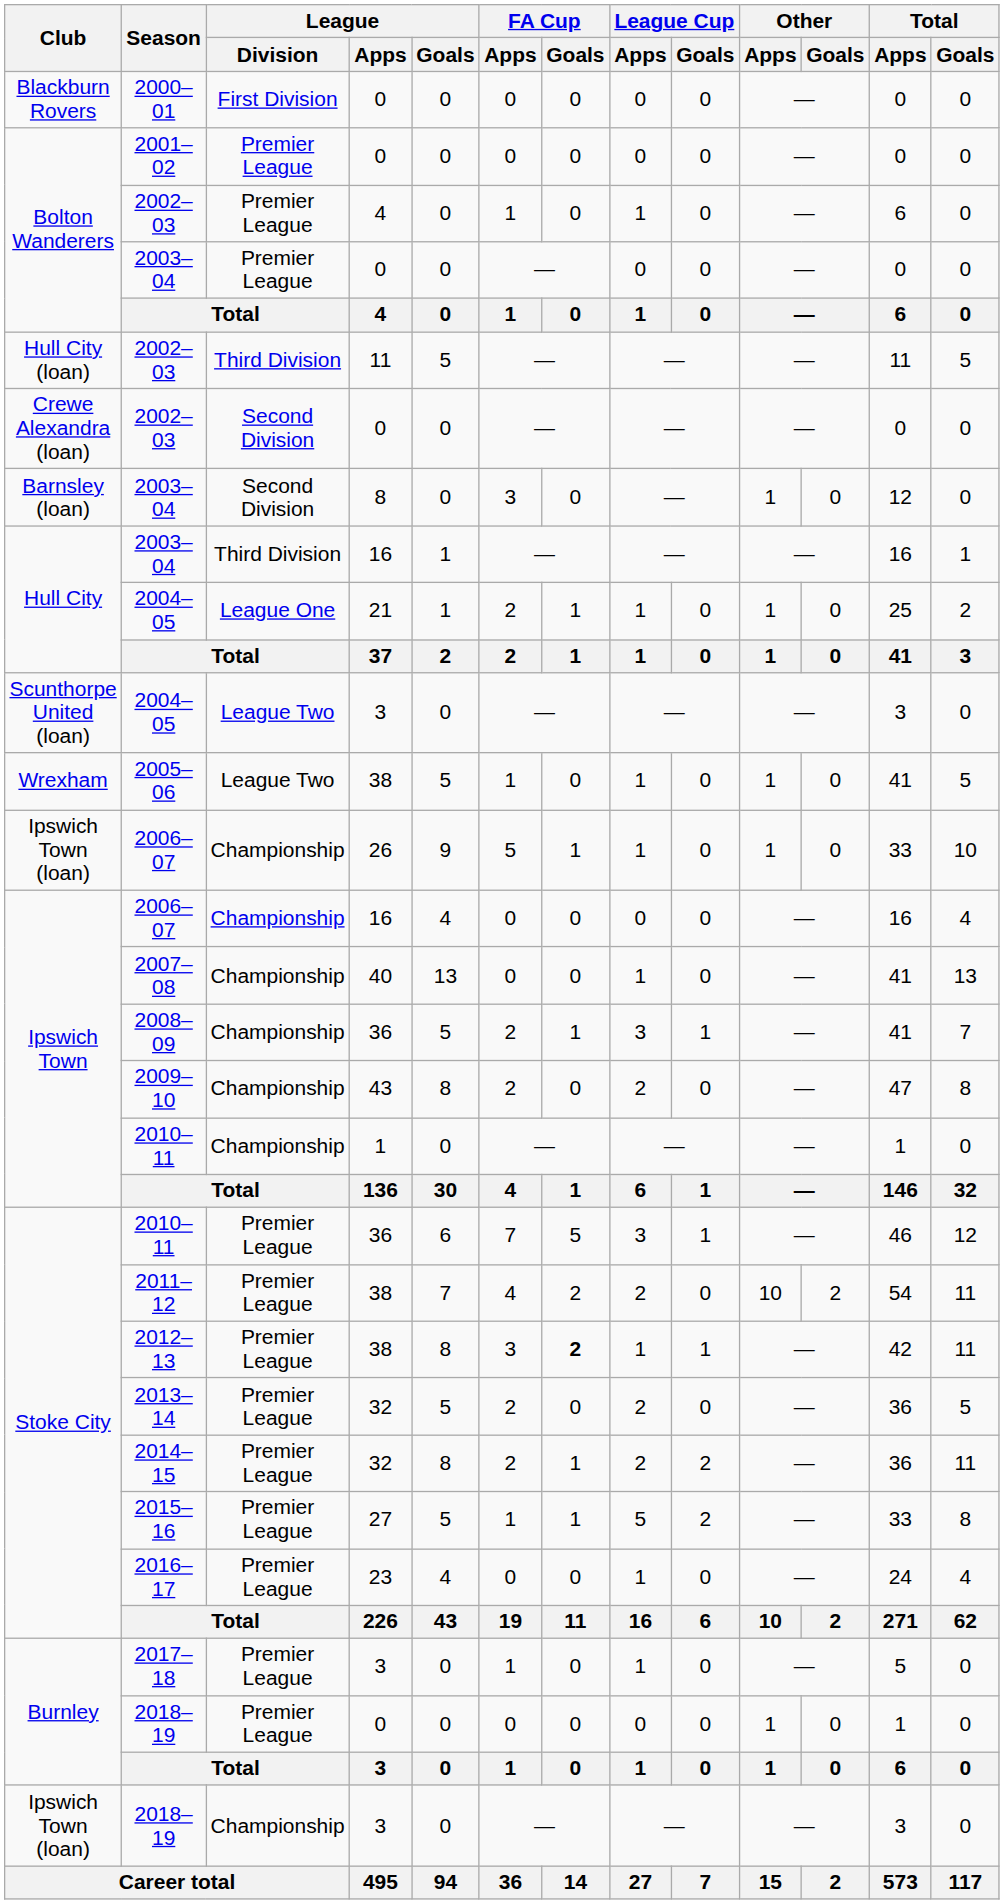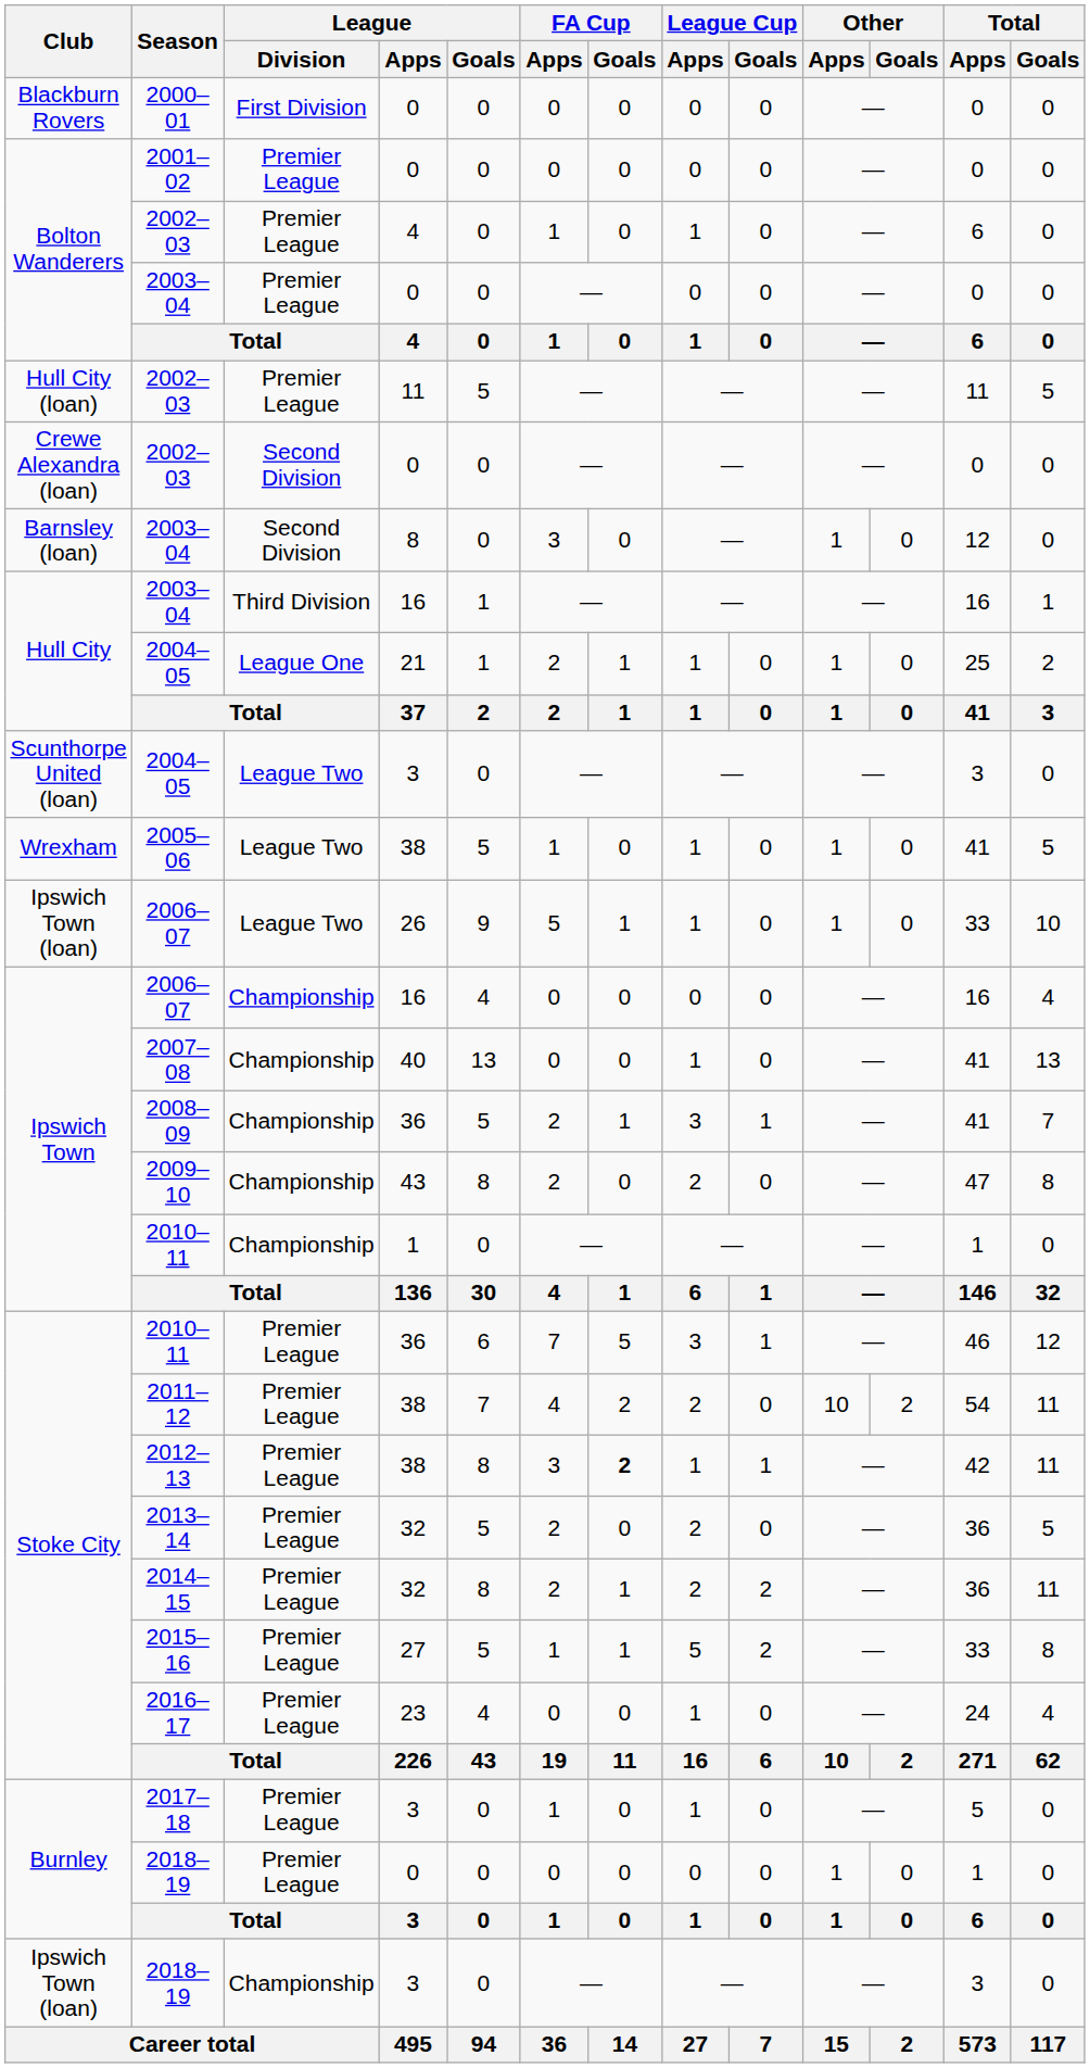 <table class="wikitable" style="text-align:center">
 <tr>
 <th rowspan="2">Club</th>
 <th rowspan="2">Season</th>
 <th colspan="3">League</th>
 <th colspan="2"><a href='#'>FA Cup</a></th>
 <th colspan="2"><a href='#'>League Cup</a></th>
 <th colspan="2">Other</th>
 <th colspan="2">Total</th>
 </tr>
 <tr>
 <th>Division</th>
 <th>Apps</th>
 <th>Goals</th>
 <th>Apps</th>
 <th>Goals</th>
 <th>Apps</th>
 <th>Goals</th>
 <th>Apps</th>
 <th>Goals</th>
 <th>Apps</th>
 <th>Goals</th>
 </tr>
 <tr>
 <td><a href='#'>Blackburn Rovers</a></td>
 <td><a href='#'>2000–01</a></td>
 <td><a href='#'>First Division</a></td>
 <td>0</td>
 <td>0</td>
 <td>0</td>
 <td>0</td>
 <td>0</td>
 <td>0</td>
 <td colspan="2">—</td>
 <td>0</td>
 <td>0</td>
 </tr>
 <tr>
 <td rowspan="4"><a href='#'>Bolton Wanderers</a></td>
 <td><a href='#'>2001–02</a></td>
 <td><a href='#'>Premier League</a></td>
 <td>0</td>
 <td>0</td>
 <td>0</td>
 <td>0</td>
 <td>0</td>
 <td>0</td>
 <td colspan="2">—</td>
 <td>0</td>
 <td>0</td>
 </tr>
 <tr>
 <td><a href='#'>2002–03</a></td>
 <td>Premier League</td>
 <td>4</td>
 <td>0</td>
 <td>1</td>
 <td>0</td>
 <td>1</td>
 <td>0</td>
 <td colspan="2">—</td>
 <td>6</td>
 <td>0</td>
 </tr>
 <tr>
 <td><a href='#'>2003–04</a></td>
 <td>Premier League</td>
 <td>0</td>
 <td>0</td>
 <td colspan="2">—</td>
 <td>0</td>
 <td>0</td>
 <td colspan="2">—</td>
 <td>0</td>
 <td>0</td>
 </tr>
 <tr>
 <th colspan="2">Total</th>
 <th>4</th>
 <th>0</th>
 <th>1</th>
 <th>0</th>
 <th>1</th>
 <th>0</th>
 <th colspan="2">—</th>
 <th>6</th>
 <th>0</th>
 </tr>
 <tr>
 <td><a href='#'>Hull City</a> (loan)</td>
 <td><a href='#'>2002–03</a></td>
-<td><a href='#'>Third Division</a></td>
+<td>Premier League</td>
 <td>11</td>
 <td>5</td>
 <td colspan="2">—</td>
 <td colspan="2">—</td>
 <td colspan="2">—</td>
 <td>11</td>
 <td>5</td>
 </tr>
 <tr>
 <td><a href='#'>Crewe Alexandra</a> (loan)</td>
 <td><a href='#'>2002–03</a></td>
 <td><a href='#'>Second Division</a></td>
 <td>0</td>
 <td>0</td>
 <td colspan="2">—</td>
 <td colspan="2">—</td>
 <td colspan="2">—</td>
 <td>0</td>
 <td>0</td>
 </tr>
 <tr>
 <td><a href='#'>Barnsley</a> (loan)</td>
 <td><a href='#'>2003–04</a></td>
 <td>Second Division</td>
 <td>8</td>
 <td>0</td>
 <td>3</td>
 <td>0</td>
 <td colspan="2">—</td>
 <td>1</td>
 <td>0</td>
 <td>12</td>
 <td>0</td>
 </tr>
 <tr>
 <td rowspan="3"><a href='#'>Hull City</a></td>
 <td><a href='#'>2003–04</a></td>
 <td>Third Division</td>
 <td>16</td>
 <td>1</td>
 <td colspan="2">—</td>
 <td colspan="2">—</td>
 <td colspan="2">—</td>
 <td>16</td>
 <td>1</td>
 </tr>
 <tr>
 <td><a href='#'>2004–05</a></td>
 <td><a href='#'>League One</a></td>
 <td>21</td>
 <td>1</td>
 <td>2</td>
 <td>1</td>
 <td>1</td>
 <td>0</td>
 <td>1</td>
 <td>0</td>
 <td>25</td>
 <td>2</td>
 </tr>
 <tr>
 <th colspan="2">Total</th>
 <th>37</th>
 <th>2</th>
 <th>2</th>
 <th>1</th>
 <th>1</th>
 <th>0</th>
 <th>1</th>
 <th>0</th>
 <th>41</th>
 <th>3</th>
 </tr>
 <tr>
 <td><a href='#'>Scunthorpe United</a> (loan)</td>
 <td><a href='#'>2004–05</a></td>
 <td><a href='#'>League Two</a></td>
 <td>3</td>
 <td>0</td>
 <td colspan="2">—</td>
 <td colspan="2">—</td>
 <td colspan="2">—</td>
 <td>3</td>
 <td>0</td>
 </tr>
 <tr>
 <td><a href='#'>Wrexham</a></td>
 <td><a href='#'>2005–06</a></td>
 <td>League Two</td>
 <td>38</td>
 <td>5</td>
 <td>1</td>
 <td>0</td>
 <td>1</td>
 <td>0</td>
 <td>1</td>
 <td>0</td>
 <td>41</td>
 <td>5</td>
 </tr>
 <tr>
 <td>Ipswich Town (loan)</td>
 <td><a href='#'>2006–07</a></td>
-<td>Championship</td>
+<td>League Two</td>
 <td>26</td>
 <td>9</td>
 <td>5</td>
 <td>1</td>
 <td>1</td>
 <td>0</td>
 <td>1</td>
 <td>0</td>
 <td>33</td>
 <td>10</td>
 </tr>
 <tr>
 <td rowspan="6"><a href='#'>Ipswich Town</a></td>
 <td><a href='#'>2006–07</a></td>
 <td><a href='#'>Championship</a></td>
 <td>16</td>
 <td>4</td>
 <td>0</td>
 <td>0</td>
 <td>0</td>
 <td>0</td>
 <td colspan="2">—</td>
 <td>16</td>
 <td>4</td>
 </tr>
 <tr>
 <td><a href='#'>2007–08</a></td>
 <td>Championship</td>
 <td>40</td>
 <td>13</td>
 <td>0</td>
 <td>0</td>
 <td>1</td>
 <td>0</td>
 <td colspan="2">—</td>
 <td>41</td>
 <td>13</td>
 </tr>
 <tr>
 <td><a href='#'>2008–09</a></td>
 <td>Championship</td>
 <td>36</td>
 <td>5</td>
 <td>2</td>
 <td>1</td>
 <td>3</td>
 <td>1</td>
 <td colspan="2">—</td>
 <td>41</td>
 <td>7</td>
 </tr>
 <tr>
 <td><a href='#'>2009–10</a></td>
 <td>Championship</td>
 <td>43</td>
 <td>8</td>
 <td>2</td>
 <td>0</td>
 <td>2</td>
 <td>0</td>
 <td colspan="2">—</td>
 <td>47</td>
 <td>8</td>
 </tr>
 <tr>
 <td><a href='#'>2010–11</a></td>
 <td>Championship</td>
 <td>1</td>
 <td>0</td>
 <td colspan="2">—</td>
 <td colspan="2">—</td>
 <td colspan="2">—</td>
 <td>1</td>
 <td>0</td>
 </tr>
 <tr>
 <th colspan="2">Total</th>
 <th>136</th>
 <th>30</th>
 <th>4</th>
 <th>1</th>
 <th>6</th>
 <th>1</th>
 <th colspan="2">—</th>
 <th>146</th>
 <th>32</th>
 </tr>
 <tr>
 <td rowspan="8"><a href='#'>Stoke City</a></td>
 <td><a href='#'>2010–11</a></td>
 <td>Premier League</td>
 <td>36</td>
 <td>6</td>
 <td>7</td>
 <td>5</td>
 <td>3</td>
 <td>1</td>
 <td colspan="2">—</td>
 <td>46</td>
 <td>12</td>
 </tr>
 <tr>
 <td><a href='#'>2011–12</a></td>
 <td>Premier League</td>
 <td>38</td>
 <td>7</td>
 <td>4</td>
 <td>2</td>
 <td>2</td>
 <td>0</td>
 <td>10</td>
 <td>2</td>
 <td>54</td>
 <td>11</td>
 </tr>
 <tr>
 <td><a href='#'>2012–13</a></td>
 <td>Premier League</td>
 <td>38</td>
 <td>8</td>
 <td>3</td>
 <td><strong>2</strong></td>
 <td>1</td>
 <td>1</td>
 <td colspan="2">—</td>
 <td>42</td>
 <td>11</td>
 </tr>
 <tr>
 <td><a href='#'>2013–14</a></td>
 <td>Premier League</td>
 <td>32</td>
 <td>5</td>
 <td>2</td>
 <td>0</td>
 <td>2</td>
 <td>0</td>
 <td colspan="2">—</td>
 <td>36</td>
 <td>5</td>
 </tr>
 <tr>
 <td><a href='#'>2014–15</a></td>
 <td>Premier League</td>
 <td>32</td>
 <td>8</td>
 <td>2</td>
 <td>1</td>
 <td>2</td>
 <td>2</td>
 <td colspan="2">—</td>
 <td>36</td>
 <td>11</td>
 </tr>
 <tr>
 <td><a href='#'>2015–16</a></td>
 <td>Premier League</td>
 <td>27</td>
 <td>5</td>
 <td>1</td>
 <td>1</td>
 <td>5</td>
 <td>2</td>
 <td colspan="2">—</td>
 <td>33</td>
 <td>8</td>
 </tr>
 <tr>
 <td><a href='#'>2016–17</a></td>
 <td>Premier League</td>
 <td>23</td>
 <td>4</td>
 <td>0</td>
 <td>0</td>
 <td>1</td>
 <td>0</td>
 <td colspan="2">—</td>
 <td>24</td>
 <td>4</td>
 </tr>
 <tr>
 <th colspan="2">Total</th>
 <th>226</th>
 <th>43</th>
 <th>19</th>
 <th>11</th>
 <th>16</th>
 <th>6</th>
 <th>10</th>
 <th>2</th>
 <th>271</th>
 <th>62</th>
 </tr>
 <tr>
 <td rowspan="3"><a href='#'>Burnley</a></td>
 <td><a href='#'>2017–18</a></td>
 <td>Premier League</td>
 <td>3</td>
 <td>0</td>
 <td>1</td>
 <td>0</td>
 <td>1</td>
 <td>0</td>
 <td colspan="2">—</td>
 <td>5</td>
 <td>0</td>
 </tr>
 <tr>
 <td><a href='#'>2018–19</a></td>
 <td>Premier League</td>
 <td>0</td>
 <td>0</td>
 <td>0</td>
 <td>0</td>
 <td>0</td>
 <td>0</td>
 <td>1</td>
 <td>0</td>
 <td>1</td>
 <td>0</td>
 </tr>
 <tr>
 <th colspan="2">Total</th>
 <th>3</th>
 <th>0</th>
 <th>1</th>
 <th>0</th>
 <th>1</th>
 <th>0</th>
 <th>1</th>
 <th>0</th>
 <th>6</th>
 <th>0</th>
 </tr>
 <tr>
 <td>Ipswich Town (loan)</td>
 <td><a href='#'>2018–19</a></td>
 <td>Championship</td>
 <td>3</td>
 <td>0</td>
 <td colspan="2">—</td>
 <td colspan="2">—</td>
 <td colspan="2">—</td>
 <td>3</td>
 <td>0</td>
 </tr>
 <tr>
 <th colspan="3">Career total</th>
 <th>495</th>
 <th>94</th>
 <th>36</th>
 <th>14</th>
 <th>27</th>
 <th>7</th>
 <th>15</th>
 <th>2</th>
 <th>573</th>
 <th>117</th>
 </tr>
 </table>
